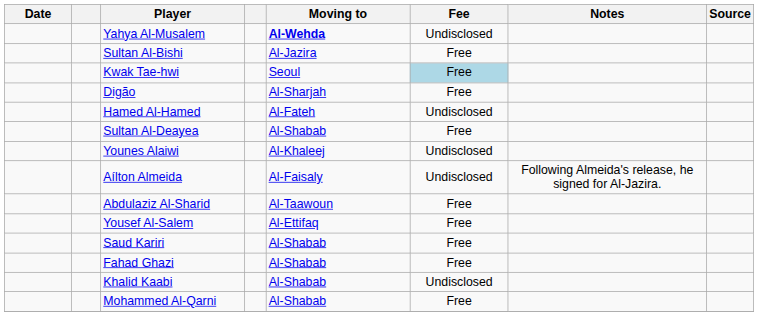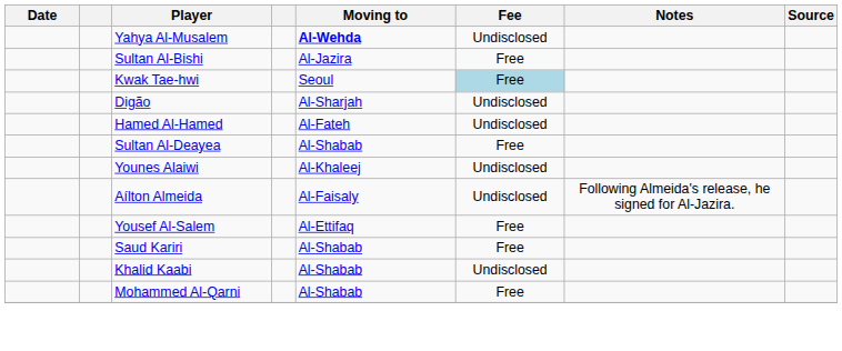 <table class="wikitable sortable">
 <tr>
 <th style="width:80px;">Date</th>
 <th style="width:30px;"></th>
 <th style="width:180px;">Player</th>
 <th style="width:20px;"></th>
 <th style="width:180px;">Moving to</th>
 <th style="width:120px;" class="unsortable">Fee</th>
 <th style="width:250px;" class="unsortable">Notes</th>
 <th style="width:20px;">Source</th>
 </tr>
 <tr>
 <td></td>
 <td align=center></td>
 <td> <a href='#'>Yahya Al-Musalem</a></td>
 <td align=center></td>
 <td><strong> <a href='#'>Al-Wehda</a></strong></td>
 <td align=center>Undisclosed</td>
 <td align=center></td>
 <td></td>
 </tr>
 <tr>
 <td></td>
 <td align=center></td>
 <td> <a href='#'>Sultan Al-Bishi</a></td>
 <td align=center></td>
 <td> <a href='#'>Al-Jazira</a></td>
 <td align=center>Free</td>
 <td align=center></td>
 <td></td>
 </tr>
 <tr>
 <td></td>
 <td align=center></td>
 <td> <a href='#'>Kwak Tae-hwi</a></td>
 <td align=center></td>
 <td> <a href='#'>Seoul</a></td>
 <td align=center style="background: lightblue;">Free</td>
 <td align=center></td>
 <td></td>
 </tr>
 <tr>
 <td></td>
 <td align=center></td>
 <td> <a href='#'>Digão</a></td>
 <td align=center></td>
 <td> <a href='#'>Al-Sharjah</a></td>
-<td align=center>Free</td>
+<td align=center>Undisclosed</td>
 <td align=center></td>
 <td></td>
 </tr>
 <tr>
 <td></td>
 <td align=center></td>
 <td> <a href='#'>Hamed Al-Hamed</a></td>
 <td align=center></td>
 <td> <a href='#'>Al-Fateh</a></td>
 <td align=center>Undisclosed</td>
 <td align=center></td>
 <td></td>
 </tr>
 <tr>
 <td></td>
 <td align=center></td>
 <td> <a href='#'>Sultan Al-Deayea</a></td>
 <td align=center></td>
 <td> <a href='#'>Al-Shabab</a></td>
 <td align=center>Free</td>
 <td align=center></td>
 <td></td>
 </tr>
 <tr>
 <td></td>
 <td align=center></td>
 <td> <a href='#'>Younes Alaiwi</a></td>
 <td align=center></td>
 <td> <a href='#'>Al-Khaleej</a></td>
 <td align=center>Undisclosed</td>
 <td align=center></td>
 <td></td>
 </tr>
 <tr>
 <td></td>
 <td align=center></td>
 <td> <a href='#'>Aílton Almeida</a></td>
 <td align=center></td>
 <td> <a href='#'>Al-Faisaly</a></td>
 <td align=center>Undisclosed</td>
 <td align=center>Following Almeida's release, he signed for Al-Jazira.</td>
 <td></td>
 </tr>
 <tr>
 <td></td>
 <td align=center></td>
-<td> <a href='#'>Abdulaziz Al-Sharid</a></td>
-<td align=center></td>
-<td> <a href='#'>Al-Taawoun</a></td>
-<td align=center>Free</td>
-<td align=center></td>
-<td></td>
-</tr>
-<tr>
-<td></td>
-<td align=center></td>
 <td> <a href='#'>Yousef Al-Salem</a></td>
 <td align=center></td>
 <td> <a href='#'>Al-Ettifaq</a></td>
 <td align=center>Free</td>
 <td align=center></td>
 <td></td>
 </tr>
 <tr>
 <td></td>
 <td align=center></td>
 <td> <a href='#'>Saud Kariri</a></td>
-<td align=center></td>
-<td> <a href='#'>Al-Shabab</a></td>
-<td align=center>Free</td>
-<td align=center></td>
-<td></td>
-</tr>
-<tr>
-<td></td>
-<td align=center></td>
-<td> <a href='#'>Fahad Ghazi</a></td>
 <td align=center></td>
 <td> <a href='#'>Al-Shabab</a></td>
 <td align=center>Free</td>
 <td align=center></td>
 <td></td>
 </tr>
 <tr>
 <td></td>
 <td align=center></td>
 <td> <a href='#'>Khalid Kaabi</a></td>
 <td align=center></td>
 <td> <a href='#'>Al-Shabab</a></td>
 <td align=center>Undisclosed</td>
 <td align=center></td>
 <td></td>
 </tr>
 <tr>
 <td></td>
 <td align=center></td>
 <td> <a href='#'>Mohammed Al-Qarni</a></td>
 <td align=center></td>
 <td> <a href='#'>Al-Shabab</a></td>
 <td align=center>Free</td>
 <td align=center></td>
 <td></td>
 </tr>
 <tr>
 </tr>
 </table>
